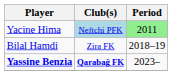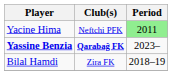 <table class="wikitable collapsible collapsed" style="text-align:center">
 <tr>
 <th scope="col">Player</th>
 <th scope="col" class="unsortable">Club(s)</th>
 <th scope="col">Period</th>
 </tr>
 <tr>
 <td align="left"><a href='#'>Yacine Hima</a></td>
-<td style="background: lightblue;"><small><a href='#'>Neftchi PFK</a></small></td>
+<td><small><a href='#'>Neftchi PFK</a></small></td>
 <td style="background: lightgreen;">2011</td>
+</tr>
+<tr>
+<td align="left"><strong><a href='#'>Yassine Benzia</a></strong></td>
+<td><small><strong><a href='#'>Qarabağ FK</a></strong></small></td>
+<td>2023–</td>
 </tr>
 <tr>
 <td align="left"><a href='#'>Bilal Hamdi</a></td>
 <td><small><a href='#'>Zira FK</a></small></td>
 <td>2018–19</td>
 </tr>
 <tr>
-<td align="left"><strong><a href='#'>Yassine Benzia</a></strong></td>
-<td><small><strong><a href='#'>Qarabağ FK</a></strong></small></td>
-<td>2023–</td>
-</tr>
-<tr>
 </tr>
 </table>
